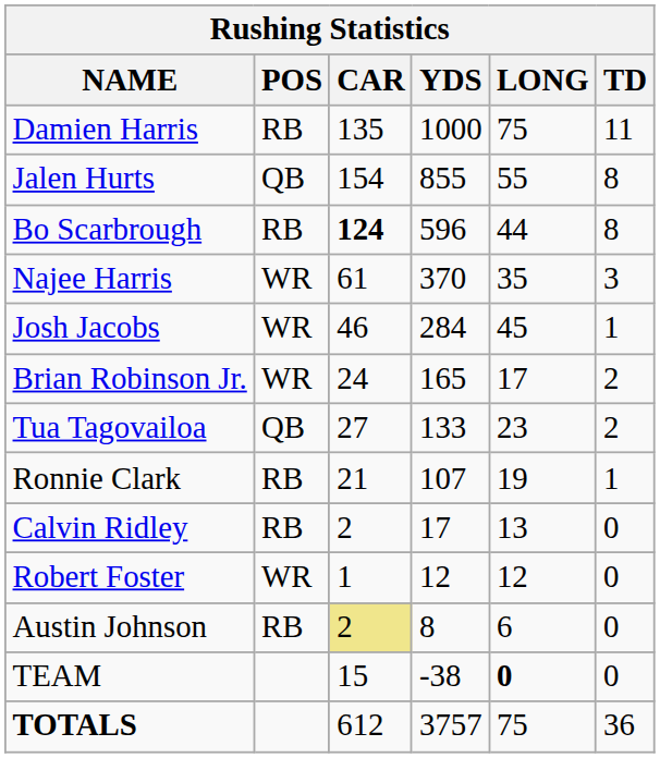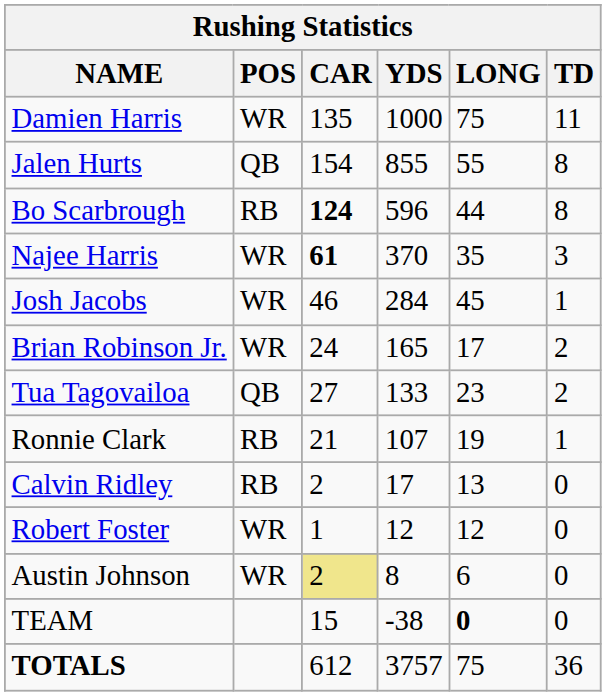 <table class="wikitable sortable collapsible collapsed">
 <tr>
 <th colspan="7">Rushing Statistics</th>
 </tr>
 <tr>
 <th>NAME</th>
 <th>POS</th>
 <th>CAR</th>
 <th>YDS</th>
 <th>LONG</th>
 <th>TD</th>
 </tr>
 <tr>
 <td><a href='#'>Damien Harris</a></td>
-<td>RB</td>
+<td>WR</td>
 <td>135</td>
 <td>1000</td>
 <td>75</td>
 <td>11</td>
 </tr>
 <tr>
 <td><a href='#'>Jalen Hurts</a></td>
 <td>QB</td>
 <td>154</td>
 <td>855</td>
 <td>55</td>
 <td>8</td>
 </tr>
 <tr>
 <td><a href='#'>Bo Scarbrough</a></td>
 <td>RB</td>
 <td><strong>124</strong></td>
 <td>596</td>
 <td>44</td>
 <td>8</td>
 </tr>
 <tr>
 <td><a href='#'>Najee Harris</a></td>
 <td>WR</td>
-<td>61</td>
+<td><strong>61</strong></td>
 <td>370</td>
 <td>35</td>
 <td>3</td>
 </tr>
 <tr>
 <td><a href='#'>Josh Jacobs</a></td>
 <td>WR</td>
 <td>46</td>
 <td>284</td>
 <td>45</td>
 <td>1</td>
 </tr>
 <tr>
 <td><a href='#'>Brian Robinson Jr.</a></td>
 <td>WR</td>
 <td>24</td>
 <td>165</td>
 <td>17</td>
 <td>2</td>
 </tr>
 <tr>
 <td><a href='#'>Tua Tagovailoa</a></td>
 <td>QB</td>
 <td>27</td>
 <td>133</td>
 <td>23</td>
 <td>2</td>
 </tr>
 <tr>
 <td>Ronnie Clark</td>
 <td>RB</td>
 <td>21</td>
 <td>107</td>
 <td>19</td>
 <td>1</td>
 </tr>
 <tr>
 <td><a href='#'>Calvin Ridley</a></td>
 <td>RB</td>
 <td>2</td>
 <td>17</td>
 <td>13</td>
 <td>0</td>
 </tr>
 <tr>
 <td><a href='#'>Robert Foster</a></td>
 <td>WR</td>
 <td>1</td>
 <td>12</td>
 <td>12</td>
 <td>0</td>
 </tr>
 <tr>
 <td>Austin Johnson</td>
-<td>RB</td>
+<td>WR</td>
 <td style="background: khaki;">2</td>
 <td>8</td>
 <td>6</td>
 <td>0</td>
 </tr>
 <tr>
 <td>TEAM</td>
 <td></td>
 <td>15</td>
 <td>-38</td>
 <td><strong>0</strong></td>
 <td>0</td>
 </tr>
 <tr>
 <td><strong>TOTALS</strong></td>
 <td></td>
 <td>612</td>
 <td>3757</td>
 <td>75</td>
 <td>36</td>
 </tr>
 </table>
